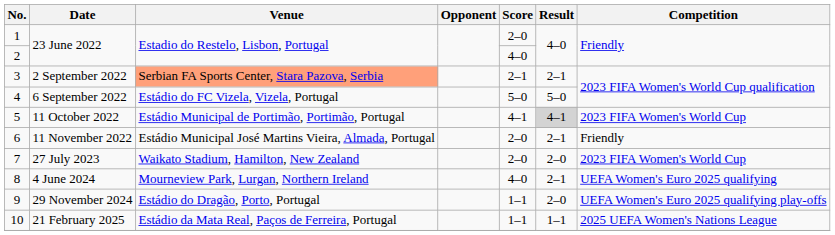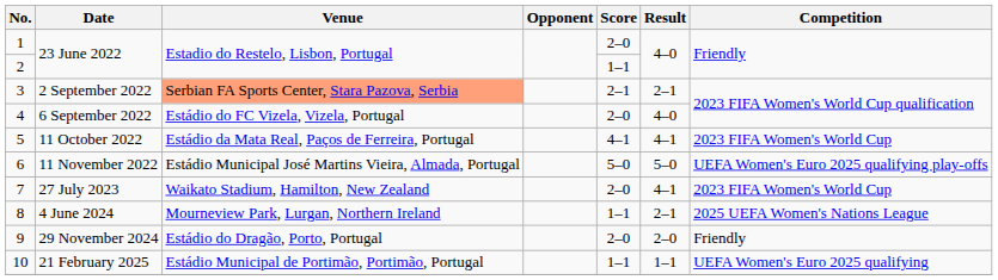 <table class="wikitable sortable">
 <tr>
 <th scope="col">No.</th>
 <th scope="col">Date</th>
 <th scope="col">Venue</th>
 <th scope="col">Opponent</th>
 <th scope="col">Score</th>
 <th scope="col">Result</th>
 <th scope="col">Competition</th>
 </tr>
 <tr>
 <td style="text-align:center">1</td>
 <td rowspan="2">23 June 2022</td>
 <td rowspan="2"><a href='#'>Estadio do Restelo</a>, <a href='#'>Lisbon</a>, <a href='#'>Portugal</a></td>
 <td rowspan="2"></td>
 <td style="text-align:center">2–0</td>
 <td rowspan="2" style="text-align:center">4–0</td>
 <td rowspan="2"><a href='#'>Friendly</a></td>
 </tr>
 <tr>
 <td style="text-align:center">2</td>
-<td style="text-align:center">4–0</td>
+<td style="text-align:center">1–1</td>
 </tr>
 <tr>
 <td style="text-align:center">3</td>
 <td>2 September 2022</td>
 <td style="background: lightsalmon;">Serbian FA Sports Center, <a href='#'>Stara Pazova</a>, <a href='#'>Serbia</a></td>
 <td></td>
 <td style="text-align:center">2–1</td>
 <td style="text-align:center">2–1</td>
 <td rowspan="2"><a href='#'>2023 FIFA Women's World Cup qualification</a></td>
 </tr>
 <tr>
 <td style="text-align:center">4</td>
 <td>6 September 2022</td>
 <td><a href='#'>Estádio do FC Vizela</a>, <a href='#'>Vizela</a>, Portugal</td>
 <td></td>
-<td style="text-align:center">5–0</td>
-<td style="text-align:center">5–0</td>
+<td style="text-align:center">2–0</td>
+<td style="text-align:center">4–0</td>
 </tr>
 <tr>
 <td style="text-align:center">5</td>
 <td>11 October 2022</td>
-<td><a href='#'>Estádio Municipal de Portimão</a>, <a href='#'>Portimão</a>, Portugal</td>
+<td><a href='#'>Estádio da Mata Real</a>, <a href='#'>Paços de Ferreira</a>, Portugal</td>
 <td></td>
 <td style="text-align:center">4–1</td>
-<td style="background: lightgrey; text-align:center">4–1 </td>
+<td style="text-align:center">4–1 </td>
 <td><a href='#'>2023 FIFA Women's World Cup</a></td>
 </tr>
 <tr>
 <td style="text-align:center">6</td>
 <td>11 November 2022</td>
 <td>Estádio Municipal José Martins Vieira, <a href='#'>Almada</a>, Portugal</td>
 <td></td>
-<td style="text-align:center">2–0</td>
-<td style="text-align:center">2–1</td>
-<td>Friendly</td>
+<td style="text-align:center">5–0</td>
+<td style="text-align:center">5–0</td>
+<td><a href='#'>UEFA Women's Euro 2025 qualifying play-offs</a></td>
 </tr>
 <tr>
 <td style="text-align:center">7</td>
 <td>27 July 2023</td>
 <td><a href='#'>Waikato Stadium</a>, <a href='#'>Hamilton</a>, <a href='#'>New Zealand</a></td>
 <td></td>
 <td style="text-align:center">2–0</td>
-<td style="text-align:center">2–0</td>
+<td style="text-align:center">4–1 </td>
 <td><a href='#'>2023 FIFA Women's World Cup</a></td>
 </tr>
 <tr>
 <td style="text-align:center">8</td>
 <td>4 June 2024</td>
 <td><a href='#'>Mourneview Park</a>, <a href='#'>Lurgan</a>, <a href='#'>Northern Ireland</a></td>
 <td></td>
-<td style="text-align:center">4–0</td>
+<td style="text-align:center">1–1</td>
 <td style="text-align:center">2–1</td>
-<td><a href='#'>UEFA Women's Euro 2025 qualifying</a></td>
+<td><a href='#'>2025 UEFA Women's Nations League</a></td>
 </tr>
 <tr>
 <td style="text-align:center">9</td>
 <td>29 November 2024</td>
 <td><a href='#'>Estádio do Dragão</a>, <a href='#'>Porto</a>, Portugal</td>
 <td></td>
-<td style="text-align:center">1–1</td>
 <td style="text-align:center">2–0</td>
-<td><a href='#'>UEFA Women's Euro 2025 qualifying play-offs</a></td>
+<td style="text-align:center">2–0</td>
+<td>Friendly</td>
 </tr>
 <tr>
 <td style="text-align:center">10</td>
 <td>21 February 2025</td>
-<td><a href='#'>Estádio da Mata Real</a>, <a href='#'>Paços de Ferreira</a>, Portugal</td>
+<td><a href='#'>Estádio Municipal de Portimão</a>, <a href='#'>Portimão</a>, Portugal</td>
 <td></td>
 <td style="text-align:center">1–1</td>
 <td style="text-align:center">1–1</td>
-<td><a href='#'>2025 UEFA Women's Nations League</a></td>
+<td><a href='#'>UEFA Women's Euro 2025 qualifying</a></td>
 </tr>
 <tr>
 </tr>
 </table>
